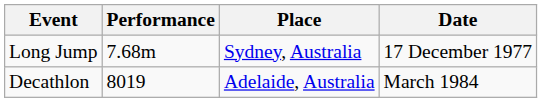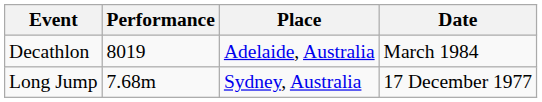 <table class="wikitable">
 <tr>
 <th>Event</th>
 <th>Performance</th>
 <th>Place</th>
 <th>Date</th>
 </tr>
 <tr>
+<td>Decathlon</td>
+<td>8019</td>
+<td><a href='#'>Adelaide</a>, <a href='#'>Australia</a></td>
+<td>March 1984</td>
+</tr>
+<tr>
 <td>Long Jump</td>
 <td>7.68m</td>
 <td><a href='#'>Sydney</a>, <a href='#'>Australia</a></td>
 <td>17 December 1977</td>
 </tr>
-<tr>
-<td>Decathlon</td>
-<td>8019</td>
-<td><a href='#'>Adelaide</a>, <a href='#'>Australia</a></td>
-<td>March 1984</td>
-</tr>
 </table>
